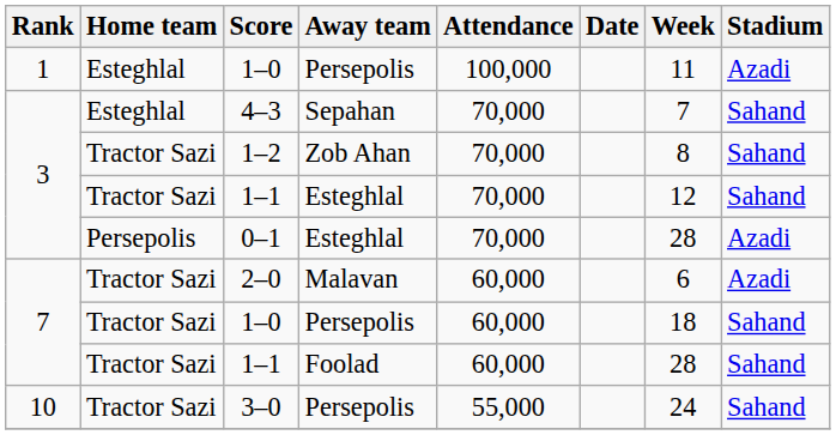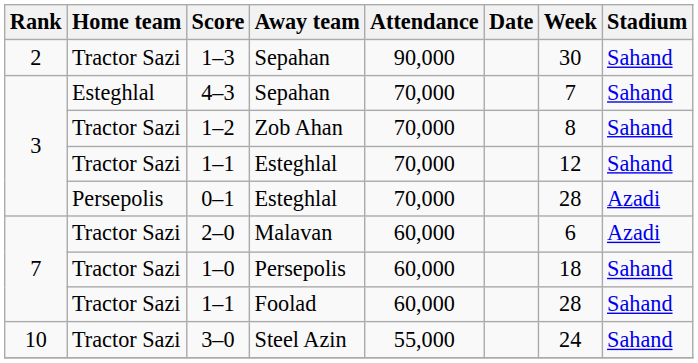 <table class="wikitable sortable">
 <tr>
 <th>Rank</th>
 <th>Home team</th>
 <th>Score</th>
 <th>Away team</th>
 <th>Attendance</th>
 <th>Date</th>
 <th>Week</th>
 <th>Stadium</th>
 </tr>
 <tr>
-<td align=center>1</td>
-<td>Esteghlal</td>
-<td align=center>1–0</td>
-<td>Persepolis</td>
-<td align=center>100,000</td>
+<td align=center>2</td>
+<td>Tractor Sazi</td>
+<td align=center>1–3</td>
+<td>Sepahan</td>
+<td align=center>90,000</td>
 <td></td>
-<td align=center>11</td>
-<td><a href='#'>Azadi</a></td>
+<td align=center>30</td>
+<td><a href='#'>Sahand</a></td>
 </tr>
 <tr>
 <td align=center rowspan="4">3</td>
 <td>Esteghlal</td>
 <td align=center>4–3</td>
 <td>Sepahan</td>
 <td align=center>70,000</td>
 <td></td>
 <td align=center>7</td>
 <td><a href='#'>Sahand</a></td>
 </tr>
 <tr>
 <td>Tractor Sazi</td>
 <td align=center>1–2</td>
 <td>Zob Ahan</td>
 <td align=center>70,000</td>
 <td></td>
 <td align=center>8</td>
 <td><a href='#'>Sahand</a></td>
 </tr>
 <tr>
 <td>Tractor Sazi</td>
 <td align=center>1–1</td>
 <td>Esteghlal</td>
 <td align=center>70,000</td>
 <td></td>
 <td align=center>12</td>
 <td><a href='#'>Sahand</a></td>
 </tr>
 <tr>
 <td>Persepolis</td>
 <td align=center>0–1</td>
 <td>Esteghlal</td>
 <td align=center>70,000</td>
 <td></td>
 <td align=center>28</td>
 <td><a href='#'>Azadi</a></td>
 </tr>
 <tr>
 <td align=center rowspan="3">7</td>
 <td>Tractor Sazi</td>
 <td align=center>2–0</td>
 <td>Malavan</td>
 <td align=center>60,000</td>
 <td></td>
 <td align=center>6</td>
 <td><a href='#'>Azadi</a></td>
 </tr>
 <tr>
 <td>Tractor Sazi</td>
 <td align=center>1–0</td>
 <td>Persepolis</td>
 <td align=center>60,000</td>
 <td></td>
 <td align=center>18</td>
 <td><a href='#'>Sahand</a></td>
 </tr>
 <tr>
 <td>Tractor Sazi</td>
 <td align=center>1–1</td>
 <td>Foolad</td>
 <td align=center>60,000</td>
 <td></td>
 <td align=center>28</td>
 <td><a href='#'>Sahand</a></td>
 </tr>
 <tr>
 <td align=center>10</td>
 <td>Tractor Sazi</td>
 <td align=center>3–0</td>
-<td>Persepolis</td>
+<td>Steel Azin</td>
 <td align=center>55,000</td>
 <td></td>
 <td align=center>24</td>
 <td><a href='#'>Sahand</a></td>
 </tr>
 <tr>
 </tr>
 </table>
